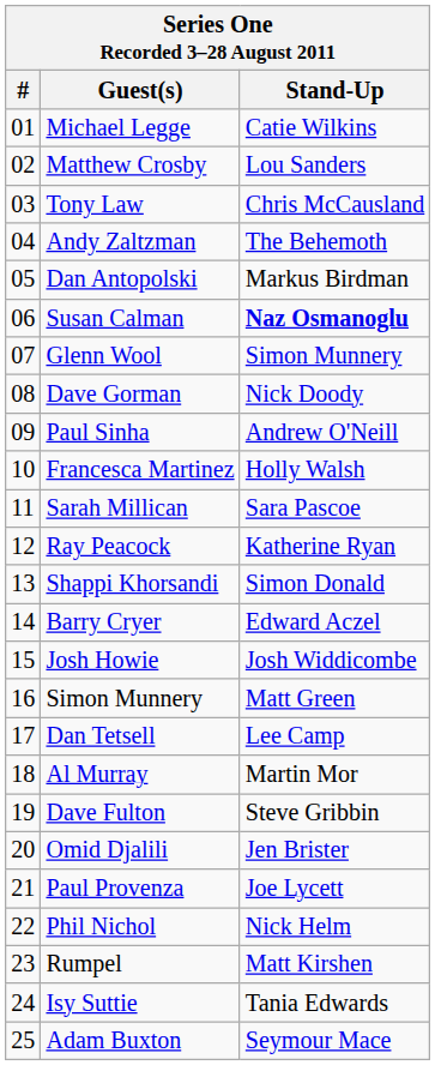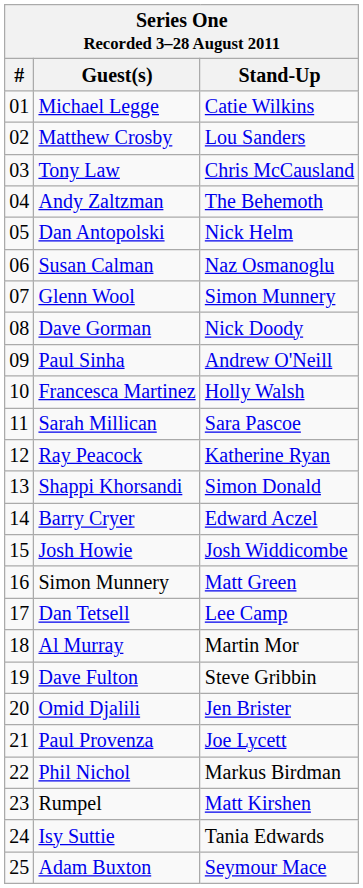 <table class="wikitable">
 <tr>
 <th colspan=3>Series One<br><small>Recorded 3–28 August 2011</small></th>
 </tr>
 <tr>
 <th>#</th>
 <th>Guest(s)</th>
 <th>Stand-Up</th>
 </tr>
 <tr>
 <td>01</td>
 <td><a href='#'>Michael Legge</a></td>
 <td><a href='#'>Catie Wilkins</a></td>
 </tr>
 <tr>
 <td>02</td>
 <td><a href='#'>Matthew Crosby</a></td>
 <td><a href='#'>Lou Sanders</a></td>
 </tr>
 <tr>
 <td>03</td>
 <td><a href='#'>Tony Law</a></td>
 <td><a href='#'>Chris McCausland</a></td>
 </tr>
 <tr>
 <td>04</td>
 <td><a href='#'>Andy Zaltzman</a></td>
 <td><a href='#'>The Behemoth</a></td>
 </tr>
 <tr>
 <td>05</td>
 <td><a href='#'>Dan Antopolski</a></td>
-<td>Markus Birdman</td>
+<td><a href='#'>Nick Helm</a></td>
 </tr>
 <tr>
 <td>06</td>
 <td><a href='#'>Susan Calman</a></td>
-<td><strong><a href='#'>Naz Osmanoglu</a></strong></td>
+<td><a href='#'>Naz Osmanoglu</a></td>
 </tr>
 <tr>
 <td>07</td>
 <td><a href='#'>Glenn Wool</a></td>
 <td><a href='#'>Simon Munnery</a></td>
 </tr>
 <tr>
 <td>08</td>
 <td><a href='#'>Dave Gorman</a></td>
 <td><a href='#'>Nick Doody</a></td>
 </tr>
 <tr>
 <td>09</td>
 <td><a href='#'>Paul Sinha</a></td>
 <td><a href='#'>Andrew O'Neill</a></td>
 </tr>
 <tr>
 <td>10</td>
 <td><a href='#'>Francesca Martinez</a></td>
 <td><a href='#'>Holly Walsh</a></td>
 </tr>
 <tr>
 <td>11</td>
 <td><a href='#'>Sarah Millican</a></td>
 <td><a href='#'>Sara Pascoe</a></td>
 </tr>
 <tr>
 <td>12</td>
 <td><a href='#'>Ray Peacock</a></td>
 <td><a href='#'>Katherine Ryan</a></td>
 </tr>
 <tr>
 <td>13</td>
 <td><a href='#'>Shappi Khorsandi</a></td>
 <td><a href='#'>Simon Donald</a></td>
 </tr>
 <tr>
 <td>14</td>
 <td><a href='#'>Barry Cryer</a></td>
 <td><a href='#'>Edward Aczel</a></td>
 </tr>
 <tr>
 <td>15</td>
 <td><a href='#'>Josh Howie</a></td>
 <td><a href='#'>Josh Widdicombe</a></td>
 </tr>
 <tr>
 <td>16</td>
 <td>Simon Munnery</td>
 <td><a href='#'>Matt Green</a></td>
 </tr>
 <tr>
 <td>17</td>
 <td><a href='#'>Dan Tetsell</a></td>
 <td><a href='#'>Lee Camp</a></td>
 </tr>
 <tr>
 <td>18</td>
 <td><a href='#'>Al Murray</a></td>
 <td>Martin Mor</td>
 </tr>
 <tr>
 <td>19</td>
 <td><a href='#'>Dave Fulton</a></td>
 <td>Steve Gribbin</td>
 </tr>
 <tr>
 <td>20</td>
 <td><a href='#'>Omid Djalili</a></td>
 <td><a href='#'>Jen Brister</a></td>
 </tr>
 <tr>
 <td>21</td>
 <td><a href='#'>Paul Provenza</a></td>
 <td><a href='#'>Joe Lycett</a></td>
 </tr>
 <tr>
 <td>22</td>
 <td><a href='#'>Phil Nichol</a></td>
-<td><a href='#'>Nick Helm</a></td>
+<td>Markus Birdman</td>
 </tr>
 <tr>
 <td>23</td>
 <td>Rumpel</td>
 <td><a href='#'>Matt Kirshen</a></td>
 </tr>
 <tr>
 <td>24</td>
 <td><a href='#'>Isy Suttie</a></td>
 <td>Tania Edwards</td>
 </tr>
 <tr>
 <td>25</td>
 <td><a href='#'>Adam Buxton</a></td>
 <td><a href='#'>Seymour Mace</a></td>
 </tr>
 </table>
